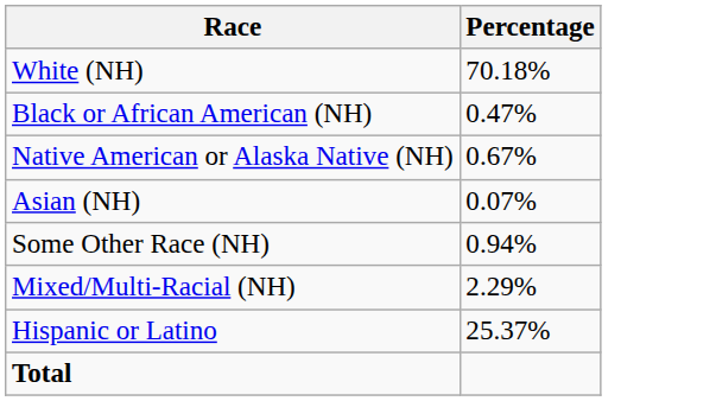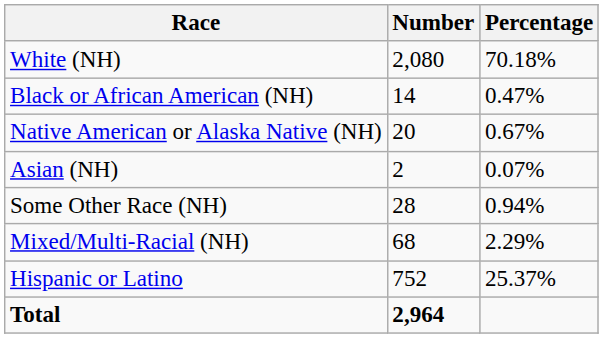 <table class="wikitable">
 <tr>
 <th>Race</th>
+<th>Number</th>
 <th>Percentage</th>
 </tr>
 <tr>
 <td><a href='#'>White</a> (NH)</td>
+<td>2,080</td>
 <td>70.18%</td>
 </tr>
 <tr>
 <td><a href='#'>Black or African American</a> (NH)</td>
+<td>14</td>
 <td>0.47%</td>
 </tr>
 <tr>
 <td><a href='#'>Native American</a> or <a href='#'>Alaska Native</a> (NH)</td>
+<td>20</td>
 <td>0.67%</td>
 </tr>
 <tr>
 <td><a href='#'>Asian</a> (NH)</td>
+<td>2</td>
 <td>0.07%</td>
 </tr>
 <tr>
 <td>Some Other Race (NH)</td>
+<td>28</td>
 <td>0.94%</td>
 </tr>
 <tr>
 <td><a href='#'>Mixed/Multi-Racial</a> (NH)</td>
+<td>68</td>
 <td>2.29%</td>
 </tr>
 <tr>
 <td><a href='#'>Hispanic or Latino</a></td>
+<td>752</td>
 <td>25.37%</td>
 </tr>
 <tr>
 <td><strong>Total</strong></td>
+<td><strong>2,964</strong></td>
 <td></td>
 </tr>
 </table>
